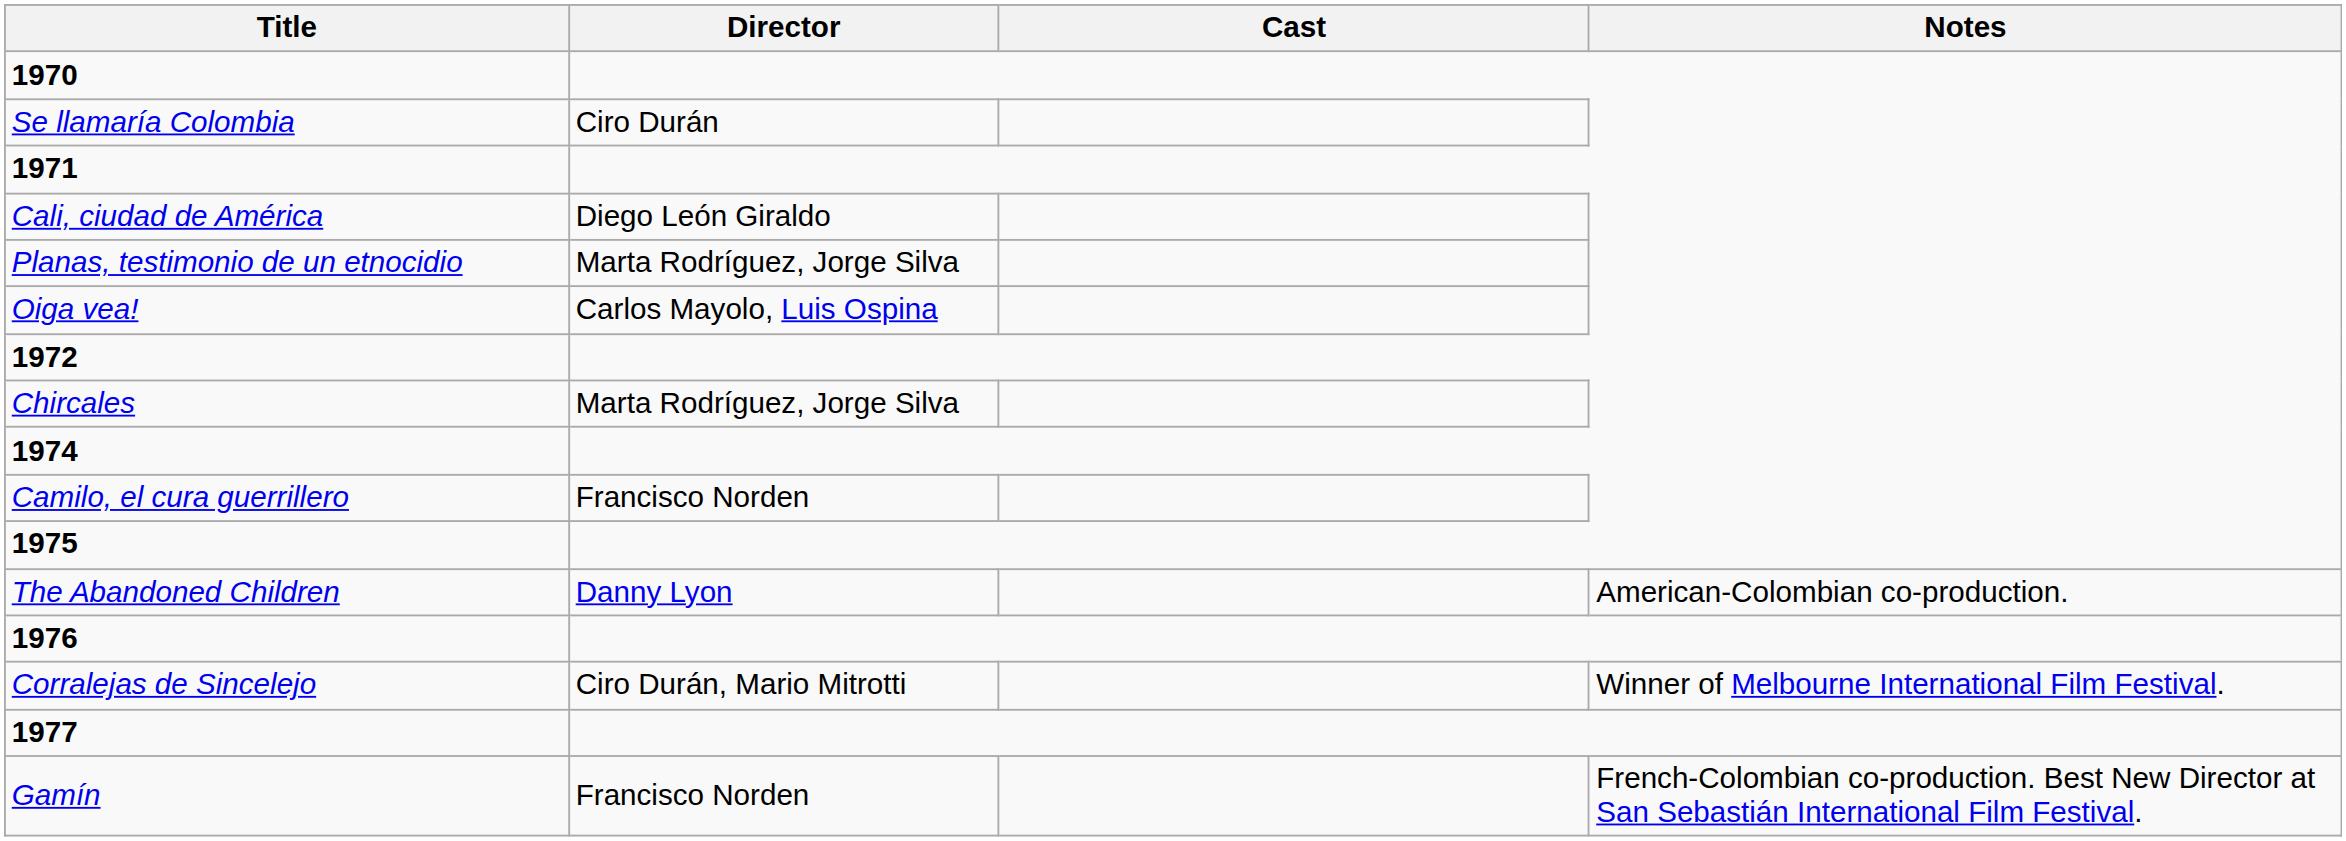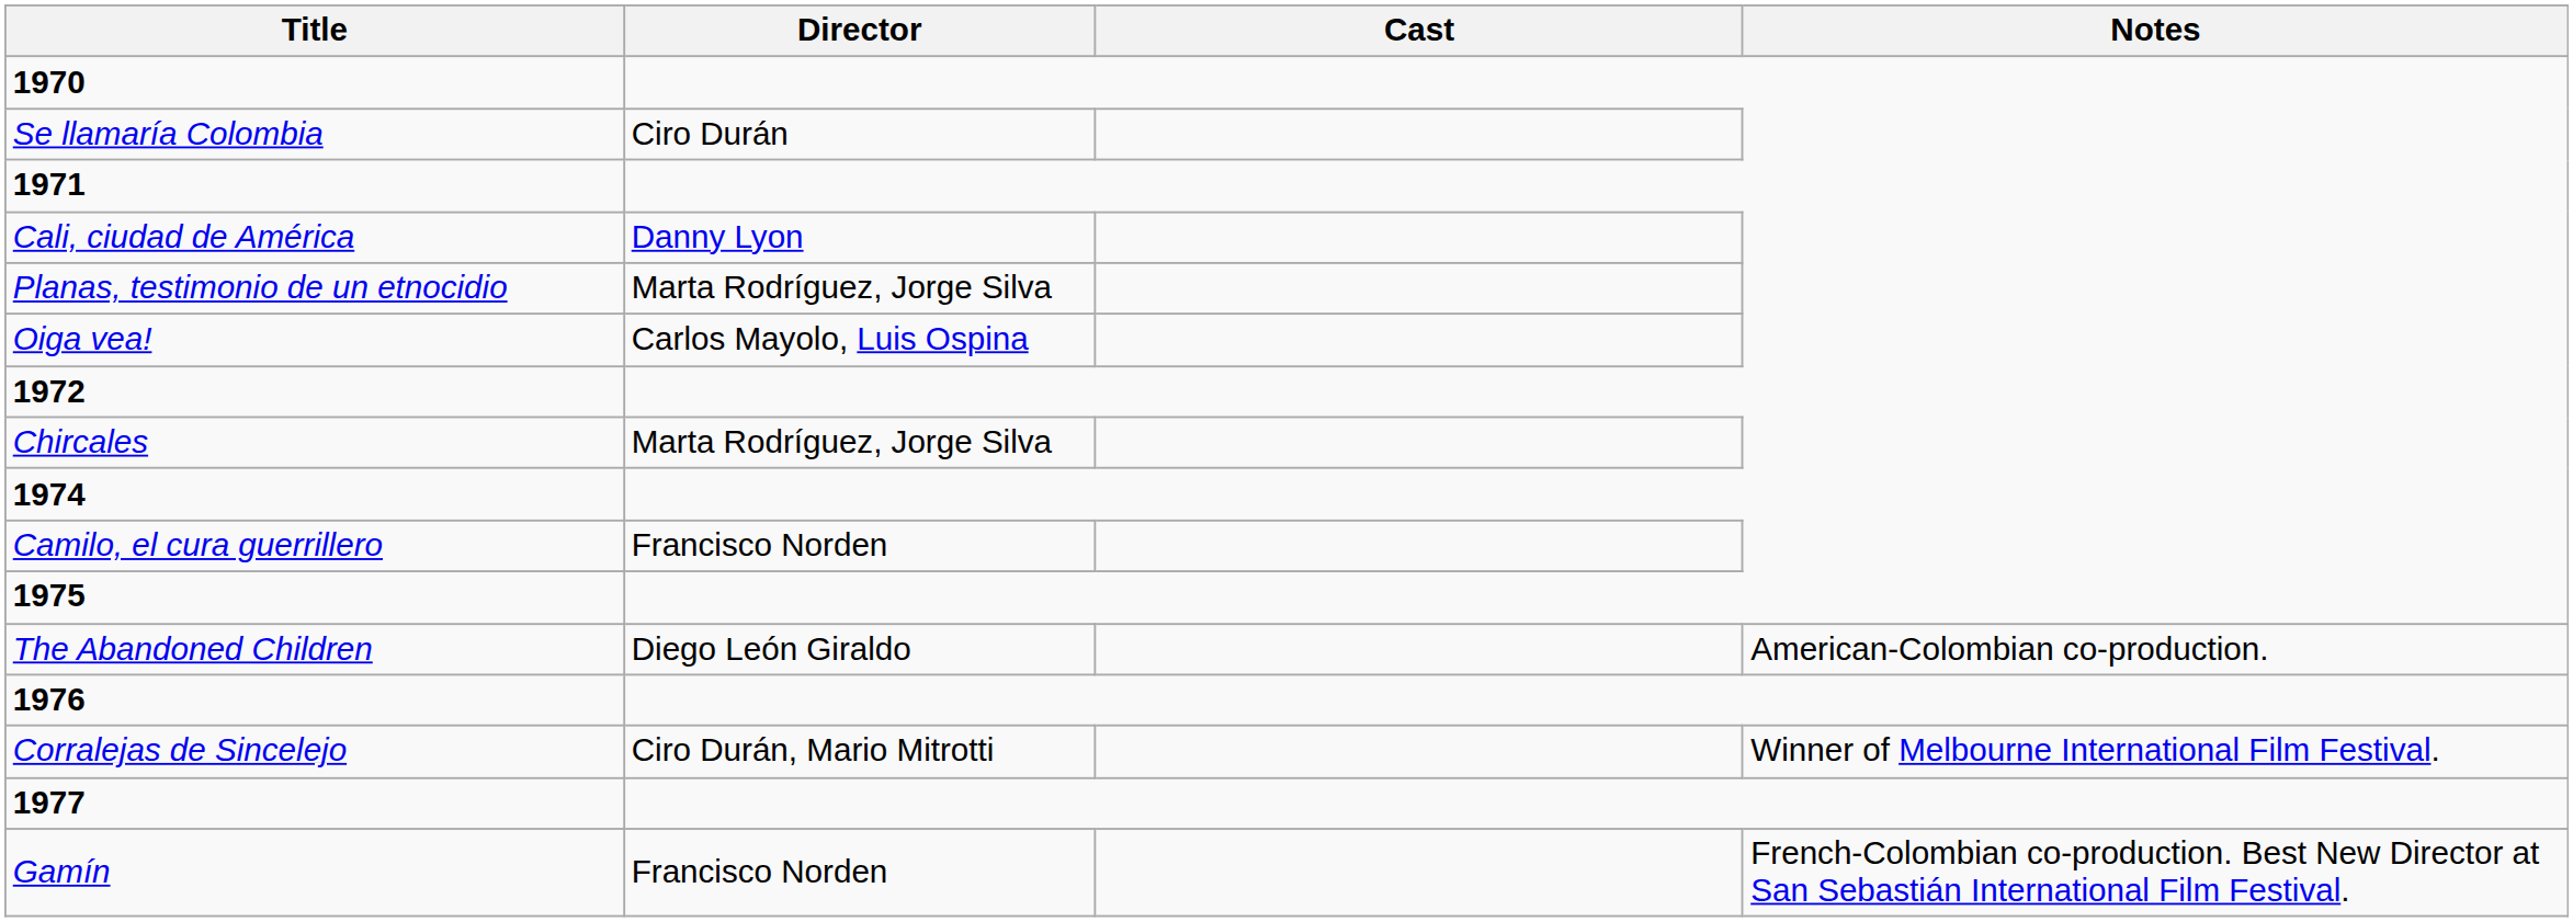 <table class="wikitable" width= "100%">
 <tr>
 <th width=21%>Title</th>
 <th width=16%>Director</th>
 <th width=22%>Cast</th>
 <th width=28%>Notes</th>
 </tr>
 <tr>
 <td><strong>1970</strong></td>
 </tr>
 <tr>
 <td><em><a href='#'>Se llamaría Colombia</a></em></td>
 <td>Ciro Durán</td>
 <td></td>
 </tr>
 <tr>
 <td><strong>1971</strong></td>
 </tr>
 <tr>
 <td><em><a href='#'>Cali, ciudad de América</a></em></td>
-<td>Diego León Giraldo</td>
+<td><a href='#'>Danny Lyon</a></td>
 <td></td>
 </tr>
 <tr>
 <td><em><a href='#'>Planas, testimonio de un etnocidio</a></em></td>
 <td>Marta Rodríguez, Jorge Silva</td>
 <td></td>
 </tr>
 <tr>
 <td><em><a href='#'>Oiga vea!</a></em></td>
 <td>Carlos Mayolo, <a href='#'>Luis Ospina</a></td>
 <td></td>
 </tr>
 <tr>
 <td><strong>1972</strong></td>
 </tr>
 <tr>
 <td><em><a href='#'>Chircales</a></em></td>
 <td>Marta Rodríguez, Jorge Silva</td>
 <td></td>
 </tr>
 <tr>
 <td><strong>1974</strong></td>
 </tr>
 <tr>
 <td><em><a href='#'>Camilo, el cura guerrillero</a></em></td>
 <td>Francisco Norden</td>
 <td></td>
 </tr>
 <tr>
 <td><strong>1975</strong></td>
 </tr>
 <tr>
 <td><em><a href='#'>The Abandoned Children</a></em></td>
-<td><a href='#'>Danny Lyon</a></td>
+<td>Diego León Giraldo</td>
 <td></td>
 <td>American-Colombian co-production.</td>
 </tr>
 <tr>
 <td><strong>1976</strong></td>
 </tr>
 <tr>
 <td><em><a href='#'>Corralejas de Sincelejo</a></em></td>
 <td>Ciro Durán, Mario Mitrotti</td>
 <td></td>
 <td>Winner of <a href='#'>Melbourne International Film Festival</a>.</td>
 </tr>
 <tr>
 <td><strong>1977</strong></td>
 </tr>
 <tr>
 <td><em><a href='#'>Gamín</a></em></td>
 <td>Francisco Norden</td>
 <td></td>
 <td>French-Colombian co-production. Best New Director at <a href='#'>San Sebastián International Film Festival</a>.</td>
 </tr>
 </table>
